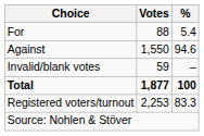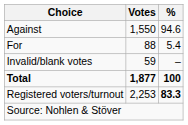 <table class=wikitable style=text-align:right>
 <tr>
 <th>Choice</th>
 <th>Votes</th>
 <th>%</th>
 </tr>
 <tr>
+<td align=left>Against</td>
+<td>1,550</td>
+<td>94.6</td>
+</tr>
+<tr>
 <td align=left>For</td>
 <td>88</td>
 <td>5.4</td>
-</tr>
-<tr>
-<td align=left>Against</td>
-<td>1,550</td>
-<td>94.6</td>
 </tr>
 <tr>
 <td align=left>Invalid/blank votes</td>
 <td>59</td>
 <td>–</td>
 </tr>
 <tr>
 <td align=left><strong>Total</strong></td>
 <td><strong>1,877</strong></td>
 <td><strong>100</strong></td>
 </tr>
 <tr>
 <td align=left>Registered voters/turnout</td>
 <td>2,253</td>
-<td>83.3</td>
+<td><strong>83.3</strong></td>
 </tr>
 <tr>
 <td align=left colspan=3>Source: Nohlen & Stöver</td>
 </tr>
 </table>
